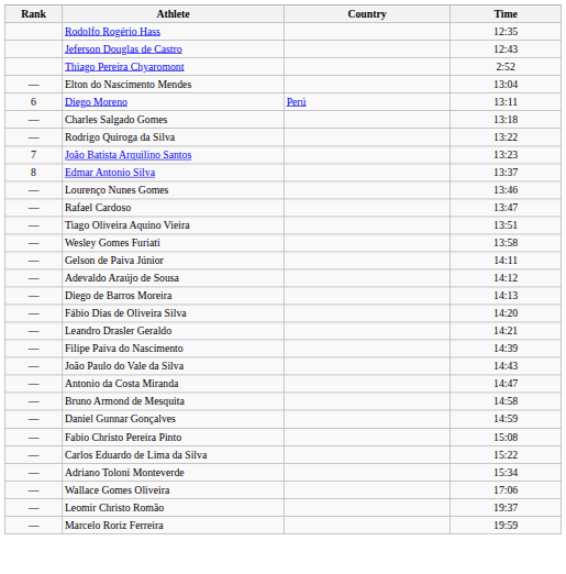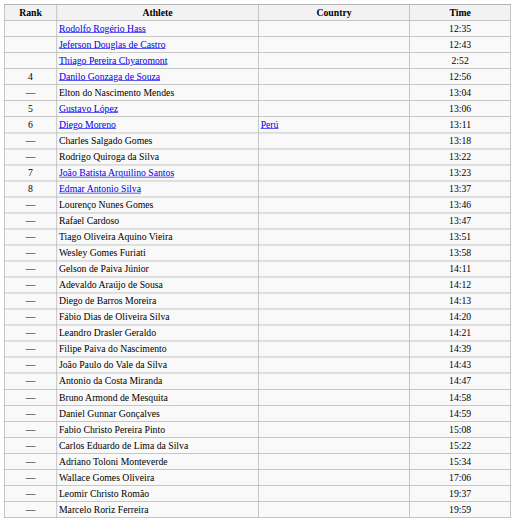 <table class="wikitable sortable" style=" text-align:center; font-size:95%;" width="50%">
 <tr>
 </tr>
 <tr>
 <th width=5%>Rank</th>
 <th width=20%>Athlete</th>
 <th width=15%>Country</th>
 <th width=10%>Time</th>
 </tr>
 <tr>
 <td align=center></td>
 <td align=left><a href='#'>Rodolfo Rogério Hass</a></td>
 <td align=left></td>
 <td>12:35</td>
 </tr>
 <tr>
 <td align=center></td>
 <td align=left><a href='#'>Jeferson Douglas de Castro</a></td>
 <td align=left></td>
 <td>12:43</td>
 </tr>
 <tr>
 <td align=center></td>
 <td align=left><a href='#'>Thiago Pereira Chyaromont</a></td>
 <td align=left></td>
 <td>2:52</td>
 </tr>
 <tr>
+<td align=center>4</td>
+<td align=left><a href='#'>Danilo Gonzaga de Souza</a></td>
+<td align=left></td>
+<td>12:56</td>
+</tr>
+<tr>
 <td align=center>—</td>
 <td align=left>Elton do Nascimento Mendes</td>
 <td align=left></td>
 <td>13:04</td>
+</tr>
+<tr>
+<td align=center>5</td>
+<td align=left><a href='#'>Gustavo López</a></td>
+<td align=left></td>
+<td>13:06</td>
 </tr>
 <tr>
 <td align=center>6</td>
 <td align=left><a href='#'>Diego Moreno</a></td>
 <td align=left> <a href='#'>Perú</a></td>
 <td>13:11</td>
 </tr>
 <tr>
 <td align=center>—</td>
 <td align=left>Charles Salgado Gomes</td>
 <td align=left></td>
 <td>13:18</td>
 </tr>
 <tr>
 <td align=center>—</td>
 <td align=left>Rodrigo Quiroga da Silva</td>
 <td align=left></td>
 <td>13:22</td>
 </tr>
 <tr>
 <td align=center>7</td>
 <td align=left><a href='#'>João Batista Arquilino Santos</a></td>
 <td align=left></td>
 <td>13:23</td>
 </tr>
 <tr>
 <td align=center>8</td>
 <td align=left><a href='#'>Edmar Antonio Silva</a></td>
 <td align=left></td>
 <td>13:37</td>
 </tr>
 <tr>
 <td align=center>—</td>
 <td align=left>Lourenço Nunes Gomes</td>
 <td align=left></td>
 <td>13:46</td>
 </tr>
 <tr>
 <td align=center>—</td>
 <td align=left>Rafael Cardoso</td>
 <td align=left></td>
 <td>13:47</td>
 </tr>
 <tr>
 <td align=center>—</td>
 <td align=left>Tiago Oliveira Aquino Vieira</td>
 <td align=left></td>
 <td>13:51</td>
 </tr>
 <tr>
 <td align=center>—</td>
 <td align=left>Wesley Gomes Furiati</td>
 <td align=left></td>
 <td>13:58</td>
 </tr>
 <tr>
 <td align=center>—</td>
 <td align=left>Gelson de Paiva Júnior</td>
 <td align=left></td>
 <td>14:11</td>
 </tr>
 <tr>
 <td align=center>—</td>
 <td align=left>Adevaldo Araújo de Sousa</td>
 <td align=left></td>
 <td>14:12</td>
 </tr>
 <tr>
 <td align=center>—</td>
 <td align=left>Diego de Barros Moreira</td>
 <td align=left></td>
 <td>14:13</td>
 </tr>
 <tr>
 <td align=center>—</td>
 <td align=left>Fábio Dias de Oliveira Silva</td>
 <td align=left></td>
 <td>14:20</td>
 </tr>
 <tr>
 <td align=center>—</td>
 <td align=left>Leandro Drasler Geraldo</td>
 <td align=left></td>
 <td>14:21</td>
 </tr>
 <tr>
 <td align=center>—</td>
 <td align=left>Filipe Paiva do Nascimento</td>
 <td align=left></td>
 <td>14:39</td>
 </tr>
 <tr>
 <td align=center>—</td>
 <td align=left>João Paulo do Vale da Silva</td>
 <td align=left></td>
 <td>14:43</td>
 </tr>
 <tr>
 <td align=center>—</td>
 <td align=left>Antonio da Costa Miranda</td>
 <td align=left></td>
 <td>14:47</td>
 </tr>
 <tr>
 <td align=center>—</td>
 <td align=left>Bruno Armond de Mesquita</td>
 <td align=left></td>
 <td>14:58</td>
 </tr>
 <tr>
 <td align=center>—</td>
 <td align=left>Daniel Gunnar Gonçalves</td>
 <td align=left></td>
 <td>14:59</td>
 </tr>
 <tr>
 <td align=center>—</td>
 <td align=left>Fabio Christo Pereira Pinto</td>
 <td align=left></td>
 <td>15:08</td>
 </tr>
 <tr>
 <td align=center>—</td>
 <td align=left>Carlos Eduardo de Lima da Silva</td>
 <td align=left></td>
 <td>15:22</td>
 </tr>
 <tr>
 <td align=center>—</td>
 <td align=left>Adriano Toloni Monteverde</td>
 <td align=left></td>
 <td>15:34</td>
 </tr>
 <tr>
 <td align=center>—</td>
 <td align=left>Wallace Gomes Oliveira</td>
 <td align=left></td>
 <td>17:06</td>
 </tr>
 <tr>
 <td align=center>—</td>
 <td align=left>Leomir Christo Romão</td>
 <td align=left></td>
 <td>19:37</td>
 </tr>
 <tr>
 <td align=center>—</td>
 <td align=left>Marcelo Roriz Ferreira</td>
 <td align=left></td>
 <td>19:59</td>
 </tr>
 </table>
